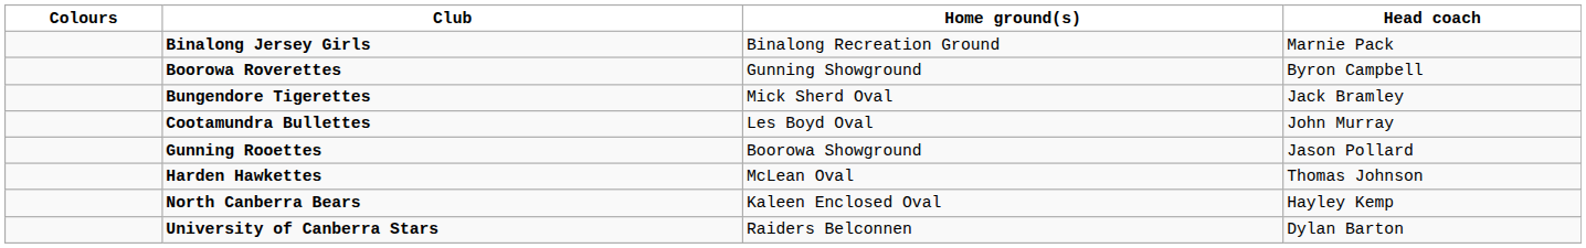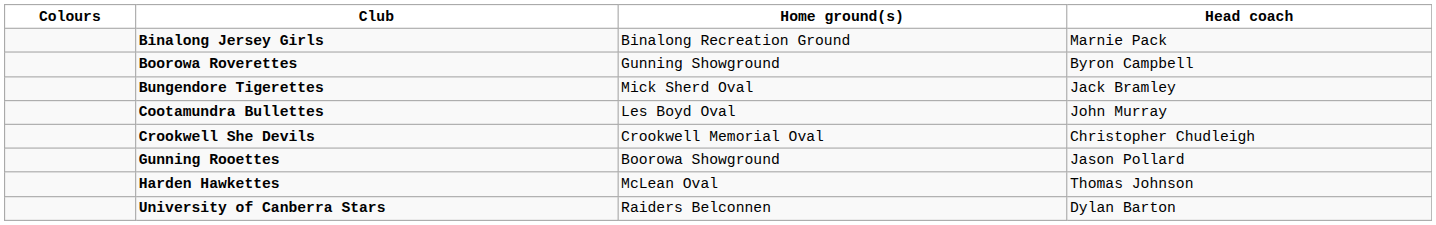 <table class="wikitable" style="width:100%; text-align:left">
 <tr>
 <th style="background:white">Colours</th>
 <th style="background:white">Club</th>
 <th style="background:white">Home ground(s)</th>
 <th style="background:white">Head coach</th>
 </tr>
 <tr>
 <td></td>
 <td><strong>Binalong Jersey Girls</strong></td>
 <td>Binalong Recreation Ground</td>
 <td>Marnie Pack</td>
 </tr>
 <tr>
 <td></td>
 <td><strong>Boorowa Roverettes</strong></td>
 <td>Gunning Showground</td>
 <td>Byron Campbell</td>
 </tr>
 <tr>
 <td></td>
 <td><strong>Bungendore Tigerettes</strong></td>
 <td>Mick Sherd Oval</td>
 <td>Jack Bramley</td>
 </tr>
 <tr>
 <td></td>
 <td><strong>Cootamundra Bullettes</strong></td>
 <td>Les Boyd Oval</td>
 <td>John Murray</td>
 </tr>
 <tr>
 <td></td>
+<td><strong>Crookwell She Devils</strong></td>
+<td>Crookwell Memorial Oval</td>
+<td>Christopher Chudleigh</td>
+</tr>
+<tr>
+<td></td>
 <td><strong>Gunning Rooettes</strong></td>
 <td>Boorowa Showground</td>
 <td>Jason Pollard</td>
 </tr>
 <tr>
 <td></td>
 <td><strong>Harden Hawkettes</strong></td>
 <td>McLean Oval</td>
 <td>Thomas Johnson</td>
 </tr>
 <tr>
 <td></td>
-<td><strong>North Canberra Bears</strong></td>
-<td>Kaleen Enclosed Oval</td>
-<td>Hayley Kemp</td>
-</tr>
-<tr>
-<td></td>
 <td><strong>University of Canberra Stars</strong></td>
 <td>Raiders Belconnen</td>
 <td>Dylan Barton</td>
 </tr>
 </table>
